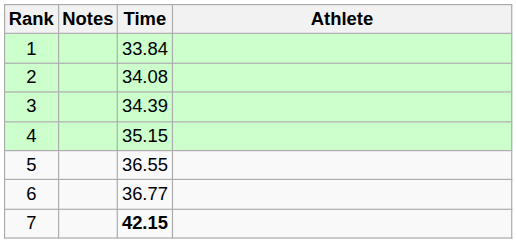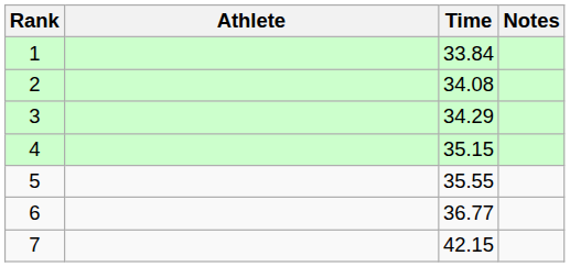 <table class="wikitable" style="text-align:center">
 <tr>
 <th>Rank</th>
+<th Style="width:18em">Athlete</th>
+<th>Time</th>
 <th>Notes</th>
-<th>Time</th>
-<th Style="width:18em">Athlete</th>
 </tr>
 <tr style="background:#cfc">
 <td>1</td>
+<td style="text-align:left"></td>
+<td>33.84</td>
 <td></td>
-<td>33.84</td>
-<td style="text-align:left"></td>
 </tr>
 <tr style="background:#cfc">
 <td>2</td>
+<td style="text-align:left"></td>
+<td>34.08</td>
 <td></td>
-<td>34.08</td>
-<td style="text-align:left"></td>
 </tr>
 <tr style="background:#cfc">
 <td>3</td>
+<td style="text-align:left"></td>
+<td>34.29</td>
 <td></td>
-<td>34.39</td>
-<td style="text-align:left"></td>
 </tr>
 <tr style="background:#cfc">
 <td>4</td>
+<td style="text-align:left"></td>
+<td>35.15</td>
 <td></td>
-<td>35.15</td>
-<td style="text-align:left"></td>
 </tr>
 <tr>
 <td>5</td>
+<td style="text-align:left"></td>
+<td>35.55</td>
 <td></td>
-<td>36.55</td>
-<td style="text-align:left"></td>
 </tr>
 <tr>
 <td>6</td>
+<td style="text-align:left"></td>
+<td>36.77</td>
 <td></td>
-<td>36.77</td>
-<td style="text-align:left"></td>
 </tr>
 <tr>
 <td>7</td>
+<td style="text-align:left"></td>
+<td>42.15</td>
 <td></td>
-<td><strong>42.15</strong></td>
-<td style="text-align:left"></td>
 </tr>
 </table>
